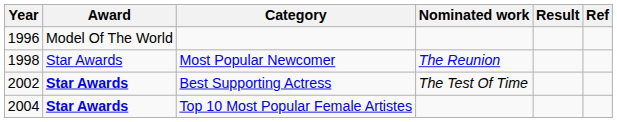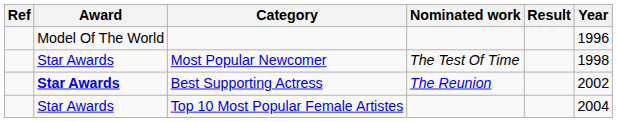 <table class="wikitable sortable">
 <tr>
-<th>Year</th>
+<th class="unsortable">Ref</th>
 <th>Award</th>
 <th>Category</th>
 <th>Nominated work</th>
 <th>Result</th>
-<th class="unsortable">Ref</th>
+<th>Year</th>
 </tr>
 <tr>
-<td rowspan=1>1996</td>
+<td></td>
 <td>Model Of The World</td>
 <td></td>
 <td></td>
 <td></td>
-<td></td>
+<td rowspan=1>1996</td>
 </tr>
 <tr>
-<td rowspan=1>1998</td>
+<td></td>
 <td rowspan=1><a href='#'>Star Awards</a></td>
 <td><a href='#'>Most Popular Newcomer</a></td>
+<td><em>The Test Of Time</em></td>
+<td></td>
+<td rowspan=1>1998</td>
+</tr>
+<tr>
+<td></td>
+<td rowspan=1><strong><a href='#'>Star Awards</a></strong></td>
+<td><a href='#'>Best Supporting Actress</a></td>
 <td><em><a href='#'>The Reunion</a></em></td>
 <td></td>
-<td></td>
+<td rowspan=1>2002</td>
 </tr>
 <tr>
-<td rowspan=1>2002</td>
-<td rowspan=1><strong><a href='#'>Star Awards</a></strong></td>
-<td><a href='#'>Best Supporting Actress</a></td>
-<td><em>The Test Of Time</em></td>
 <td></td>
-<td></td>
-</tr>
-<tr>
-<td rowspan=1>2004</td>
-<td rowspan=1><strong><a href='#'>Star Awards</a></strong></td>
+<td rowspan=1><a href='#'>Star Awards</a></td>
 <td><a href='#'> Top 10 Most Popular Female Artistes</a></td>
 <td></td>
 <td></td>
-<td></td>
+<td rowspan=1>2004</td>
 </tr>
 </table>
